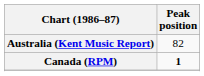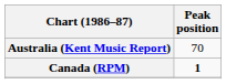 <table class="wikitable plainrowheaders sortable">
 <tr>
 <th align="left">Chart (1986–87)</th>
 <th style="text-align:center;">Peak<br>position</th>
 </tr>
 <tr>
 <th scope="row">Australia (<a href='#'>Kent Music Report</a>)</th>
-<td style="text-align:center;">82</td>
+<td style="text-align:center;">70</td>
 </tr>
 <tr>
 <th scope="row">Canada (<a href='#'>RPM</a>)</th>
 <td style="text-align:center;"><strong>1</strong></td>
 </tr>
 <tr>
 </tr>
 <tr>
 </tr>
 <tr>
 </tr>
 <tr>
 </tr>
 <tr>
 </tr>
 <tr>
 </tr>
 <tr>
 </tr>
 <tr>
 </tr>
 <tr>
 </tr>
 <tr>
 </tr>
 <tr>
 </tr>
 <tr>
 </tr>
 <tr>
 </tr>
 <tr>
 </tr>
 </table>
